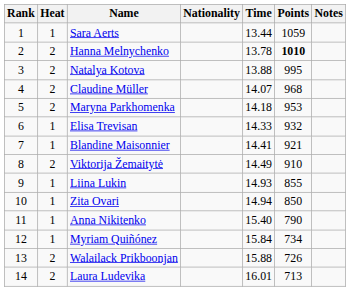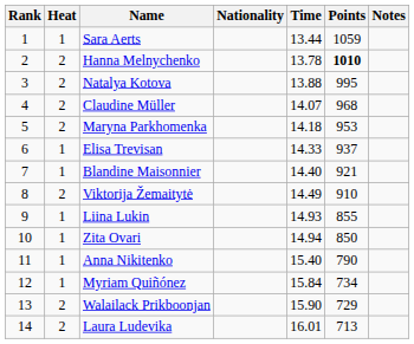 <table class="wikitable sortable" style="text-align:center">
 <tr>
 <th>Rank</th>
 <th>Heat</th>
 <th>Name</th>
 <th>Nationality</th>
 <th>Time</th>
 <th>Points</th>
 <th>Notes</th>
 </tr>
 <tr>
 <td>1</td>
 <td>1</td>
 <td align="left"><a href='#'>Sara Aerts</a></td>
 <td align=left></td>
 <td>13.44</td>
 <td>1059</td>
 <td></td>
 </tr>
 <tr>
 <td>2</td>
 <td>2</td>
 <td align="left"><a href='#'>Hanna Melnychenko</a></td>
 <td align=left></td>
 <td>13.78</td>
 <td><strong>1010</strong></td>
 <td></td>
 </tr>
 <tr>
 <td>3</td>
 <td>2</td>
 <td align="left"><a href='#'>Natalya Kotova</a></td>
 <td align=left></td>
 <td>13.88</td>
 <td>995</td>
 <td></td>
 </tr>
 <tr>
 <td>4</td>
 <td>2</td>
 <td align="left"><a href='#'>Claudine Müller</a></td>
 <td align=left></td>
 <td>14.07</td>
 <td>968</td>
 <td></td>
 </tr>
 <tr>
 <td>5</td>
 <td>2</td>
 <td align="left"><a href='#'>Maryna Parkhomenka</a></td>
 <td align=left></td>
 <td>14.18</td>
 <td>953</td>
 <td></td>
 </tr>
 <tr>
 <td>6</td>
 <td>1</td>
 <td align="left"><a href='#'>Elisa Trevisan</a></td>
 <td align=left></td>
 <td>14.33</td>
-<td>932</td>
+<td>937</td>
 <td></td>
 </tr>
 <tr>
 <td>7</td>
 <td>1</td>
 <td align="left"><a href='#'>Blandine Maisonnier</a></td>
 <td align=left></td>
-<td>14.41</td>
+<td>14.40</td>
 <td>921</td>
 <td></td>
 </tr>
 <tr>
 <td>8</td>
 <td>2</td>
 <td align="left"><a href='#'>Viktorija Žemaitytė</a></td>
 <td align=left></td>
 <td>14.49</td>
 <td>910</td>
 <td></td>
 </tr>
 <tr>
 <td>9</td>
 <td>1</td>
 <td align="left"><a href='#'>Liina Lukin</a></td>
 <td align=left></td>
 <td>14.93</td>
 <td>855</td>
 <td></td>
 </tr>
 <tr>
 <td>10</td>
 <td>1</td>
 <td align="left"><a href='#'>Zita Ovari</a></td>
 <td align=left></td>
 <td>14.94</td>
 <td>850</td>
 <td></td>
 </tr>
 <tr>
 <td>11</td>
 <td>1</td>
 <td align="left"><a href='#'>Anna Nikitenko</a></td>
 <td align=left></td>
 <td>15.40</td>
 <td>790</td>
 <td></td>
 </tr>
 <tr>
 <td>12</td>
 <td>1</td>
 <td align="left"><a href='#'>Myriam Quiñónez</a></td>
 <td align=left></td>
 <td>15.84</td>
 <td>734</td>
 <td></td>
 </tr>
 <tr>
 <td>13</td>
 <td>2</td>
 <td align="left"><a href='#'>Walailack Prikboonjan</a></td>
 <td align=left></td>
-<td>15.88</td>
-<td>726</td>
+<td>15.90</td>
+<td>729</td>
 <td></td>
 </tr>
 <tr>
 <td>14</td>
 <td>2</td>
 <td align="left"><a href='#'>Laura Ludevika</a></td>
 <td align=left></td>
 <td>16.01</td>
 <td>713</td>
 <td></td>
 </tr>
 </table>
